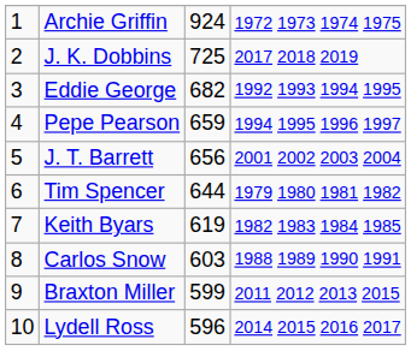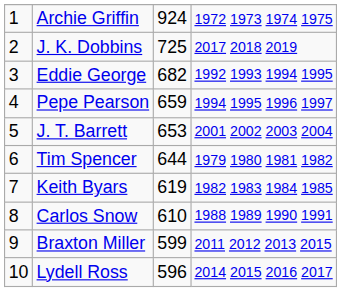 <table class="wikitable">
 <tr>
 </tr>
 <tr>
 <td>1</td>
 <td><a href='#'>Archie Griffin</a></td>
 <td>924</td>
 <td style="font-size:80%;"><a href='#'>1972</a> <a href='#'>1973</a> <a href='#'>1974</a> <a href='#'>1975</a></td>
 </tr>
 <tr>
 <td>2</td>
 <td><a href='#'>J. K. Dobbins</a></td>
 <td>725</td>
 <td style="font-size:80%;"><a href='#'>2017</a> <a href='#'>2018</a> <a href='#'>2019</a></td>
 </tr>
 <tr>
 <td>3</td>
 <td><a href='#'>Eddie George</a></td>
 <td>682</td>
 <td style="font-size:80%;"><a href='#'>1992</a> <a href='#'>1993</a> <a href='#'>1994</a> <a href='#'>1995</a></td>
 </tr>
 <tr>
 <td>4</td>
 <td><a href='#'>Pepe Pearson</a></td>
 <td>659</td>
 <td style="font-size:80%;"><a href='#'>1994</a> <a href='#'>1995</a> <a href='#'>1996</a> <a href='#'>1997</a></td>
 </tr>
 <tr>
 <td>5</td>
 <td><a href='#'>J. T. Barrett</a></td>
-<td>656</td>
+<td>653</td>
 <td style="font-size:80%;"><a href='#'>2001</a> <a href='#'>2002</a> <a href='#'>2003</a> <a href='#'>2004</a></td>
 </tr>
 <tr>
 <td>6</td>
 <td><a href='#'>Tim Spencer</a></td>
 <td>644</td>
 <td style="font-size:80%;"><a href='#'>1979</a> <a href='#'>1980</a> <a href='#'>1981</a> <a href='#'>1982</a></td>
 </tr>
 <tr>
 <td>7</td>
 <td><a href='#'>Keith Byars</a></td>
 <td>619</td>
 <td style="font-size:80%;"><a href='#'>1982</a> <a href='#'>1983</a> <a href='#'>1984</a> <a href='#'>1985</a></td>
 </tr>
 <tr>
 <td>8</td>
 <td><a href='#'>Carlos Snow</a></td>
-<td>603</td>
+<td>610</td>
 <td style="font-size:80%;"><a href='#'>1988</a> <a href='#'>1989</a> <a href='#'>1990</a> <a href='#'>1991</a></td>
 </tr>
 <tr>
 <td>9</td>
 <td><a href='#'>Braxton Miller</a></td>
 <td>599</td>
 <td style="font-size:80%;"><a href='#'>2011</a> <a href='#'>2012</a> <a href='#'>2013</a> <a href='#'>2015</a></td>
 </tr>
 <tr>
 <td>10</td>
 <td><a href='#'>Lydell Ross</a></td>
 <td>596</td>
 <td style="font-size:80%;"><a href='#'>2014</a> <a href='#'>2015</a> <a href='#'>2016</a> <a href='#'>2017</a></td>
 </tr>
 </table>
